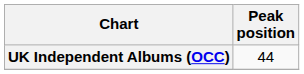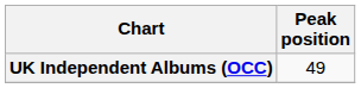 <table class="wikitable plainrowheaders sortable" style="text-align:center;" border="1">
 <tr>
 <th scope="col">Chart</th>
 <th scope="col">Peak<br>position</th>
 </tr>
 <tr>
 <th scope="row">UK Independent Albums (<a href='#'>OCC</a>)</th>
-<td>44</td>
+<td>49</td>
 </tr>
 <tr>
 </tr>
 </table>
